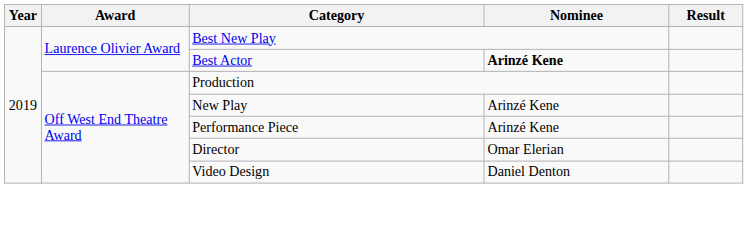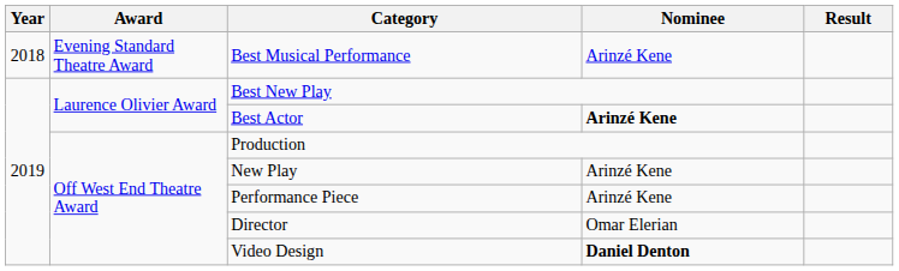 <table class="wikitable" style="width: 95%;">
 <tr>
 <th style="width: 5%;">Year</th>
 <th style="width: 20%;">Award</th>
 <th style="width: 40%;">Category</th>
 <th style="width: 25%;">Nominee</th>
 <th style="width: 10%;">Result</th>
+</tr>
+<tr>
+<td style="text-align: center;">2018</td>
+<td><a href='#'>Evening Standard Theatre Award</a></td>
+<td><a href='#'>Best Musical Performance</a></td>
+<td><a href='#'>Arinzé Kene</a></td>
+<td></td>
 </tr>
 <tr>
 <td rowspan="7" style="text-align: center;">2019</td>
 <td rowspan="2"><a href='#'>Laurence Olivier Award</a></td>
 <td colspan="2"><a href='#'>Best New Play</a></td>
 <td></td>
 </tr>
 <tr>
 <td><a href='#'>Best Actor</a></td>
 <td><strong>Arinzé Kene</strong></td>
 <td></td>
 </tr>
 <tr>
 <td rowspan="5"><a href='#'>Off West End Theatre Award</a></td>
 <td colspan="2">Production</td>
 <td></td>
 </tr>
 <tr>
 <td>New Play</td>
 <td>Arinzé Kene</td>
 <td></td>
 </tr>
 <tr>
 <td>Performance Piece</td>
 <td>Arinzé Kene</td>
 <td></td>
 </tr>
 <tr>
 <td>Director</td>
 <td>Omar Elerian</td>
 <td></td>
 </tr>
 <tr>
 <td>Video Design</td>
-<td>Daniel Denton</td>
+<td><strong>Daniel Denton</strong></td>
 <td></td>
 </tr>
 </table>
